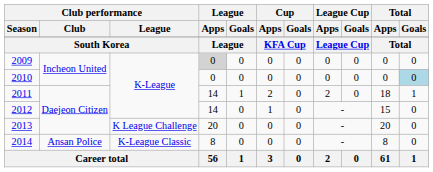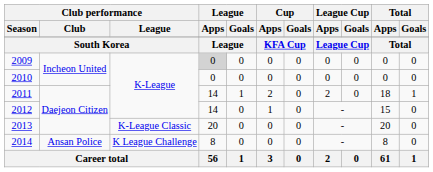 <table class="wikitable" style="text-align:center">
 <tr>
 <th colspan=3>Club performance</th>
 <th colspan=2>League</th>
 <th colspan=2>Cup</th>
 <th colspan=2>League Cup</th>
 <th colspan=2>Total</th>
 </tr>
 <tr>
 <th>Season</th>
 <th>Club</th>
 <th>League</th>
 <th>Apps</th>
 <th>Goals</th>
 <th>Apps</th>
 <th>Goals</th>
 <th>Apps</th>
 <th>Goals</th>
 <th>Apps</th>
 <th>Goals</th>
 </tr>
 <tr>
 </tr>
 <tr>
 <th colspan=3>South Korea</th>
 <th colspan=2>League</th>
 <th colspan=2><a href='#'>KFA Cup</a></th>
 <th colspan=2><a href='#'>League Cup</a></th>
 <th colspan=2>Total</th>
 </tr>
 <tr>
 <td><a href='#'>2009</a></td>
 <td rowspan="2"><a href='#'>Incheon United</a></td>
 <td rowspan="4"><a href='#'>K-League</a></td>
 <td style="background: lightgrey;">0</td>
 <td>0</td>
 <td>0</td>
 <td>0</td>
 <td>0</td>
 <td>0</td>
 <td>0</td>
 <td>0</td>
 </tr>
 <tr>
 <td><a href='#'>2010</a></td>
 <td>0</td>
 <td>0</td>
 <td>0</td>
 <td>0</td>
 <td>0</td>
 <td>0</td>
 <td>0</td>
-<td style="background: lightblue;">0</td>
+<td>0</td>
 </tr>
 <tr>
 <td><a href='#'>2011</a></td>
 <td rowspan="3"><a href='#'>Daejeon Citizen</a></td>
 <td>14</td>
 <td>1</td>
 <td>2</td>
 <td>0</td>
 <td>2</td>
 <td>0</td>
 <td>18</td>
 <td>1</td>
 </tr>
 <tr>
 <td><a href='#'>2012</a></td>
 <td>14</td>
 <td>0</td>
 <td>1</td>
 <td>0</td>
 <td colspan="2">-</td>
 <td>15</td>
 <td>0</td>
 </tr>
 <tr>
 <td><a href='#'>2013</a></td>
-<td rowspan="1"><a href='#'>K League Challenge</a></td>
+<td rowspan="1"><a href='#'>K-League Classic</a></td>
 <td>20</td>
 <td>0</td>
 <td>0</td>
 <td>0</td>
 <td colspan="2">-</td>
 <td>20</td>
 <td>0</td>
 </tr>
 <tr>
 <td><a href='#'>2014</a></td>
 <td rowspan="1"><a href='#'>Ansan Police</a></td>
-<td rowspan="1"><a href='#'>K-League Classic</a></td>
+<td rowspan="1"><a href='#'>K League Challenge</a></td>
 <td>8</td>
 <td>0</td>
 <td>0</td>
 <td>0</td>
 <td colspan="2">-</td>
 <td>8</td>
 <td>0</td>
 </tr>
 <tr>
 <th colspan=3>Career total</th>
 <th>56</th>
 <th>1</th>
 <th>3</th>
 <th>0</th>
 <th>2</th>
 <th>0</th>
 <th>61</th>
 <th>1</th>
 </tr>
 </table>
